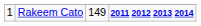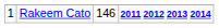 <table class="wikitable">
 <tr>
 </tr>
 <tr>
 <td>1</td>
 <td><a href='#'>Rakeem Cato</a></td>
-<td><abbr>149</abbr></td>
+<td><abbr>146</abbr></td>
 <td style="font-size:80%;"><strong><a href='#'>2011</a> <a href='#'>2012</a> <a href='#'>2013</a> <a href='#'>2014</a></strong></td>
 </tr>
 </table>
